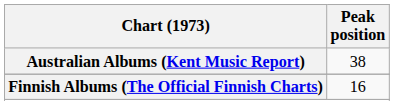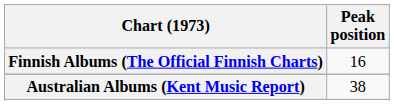 <table class="wikitable sortable plainrowheaders">
 <tr>
 <th>Chart (1973)</th>
 <th>Peak<br>position</th>
 </tr>
 <tr>
-<th scope="row">Australian Albums (<a href='#'>Kent Music Report</a>)</th>
-<td align="center">38</td>
+<th scope="row">Finnish Albums (<a href='#'>The Official Finnish Charts</a>)</th>
+<td align="center">16</td>
 </tr>
 <tr>
 </tr>
 <tr>
-<th scope="row">Finnish Albums (<a href='#'>The Official Finnish Charts</a>)</th>
-<td align="center">16</td>
+<th scope="row">Australian Albums (<a href='#'>Kent Music Report</a>)</th>
+<td align="center">38</td>
 </tr>
 <tr>
 </tr>
 <tr>
 </tr>
 <tr>
 </tr>
 <tr>
 </tr>
 </table>
